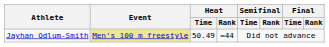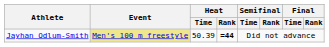 <table class=wikitable style="font-size:90%">
 <tr>
 <th rowspan="2">Athlete</th>
 <th rowspan="2">Event</th>
 <th colspan="2">Heat</th>
 <th colspan="2">Semifinal</th>
 <th colspan="2">Final</th>
 </tr>
 <tr style="font-size:95%">
 <th>Time</th>
 <th>Rank</th>
 <th>Time</th>
 <th>Rank</th>
 <th>Time</th>
 <th>Rank</th>
 </tr>
 <tr align=center>
 <td align=left><a href='#'>Jayhan Odlum-Smith</a></td>
 <td align=left style="background: khaki;"><a href='#'>Men's 100 m freestyle</a></td>
-<td>50.49</td>
-<td>=44</td>
+<td>50.39</td>
+<td><strong>=44</strong></td>
 <td colspan=4>Did not advance</td>
 </tr>
 </table>
